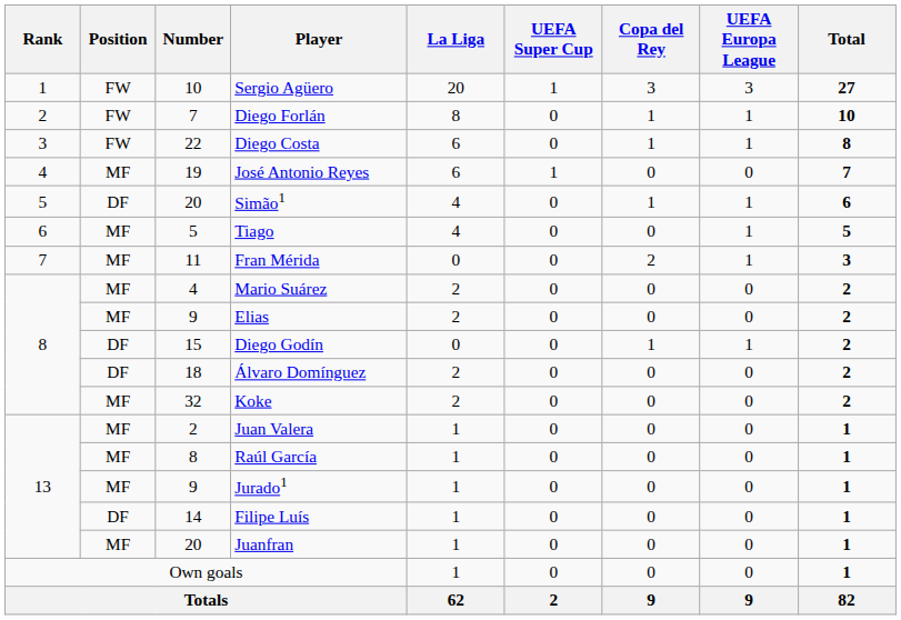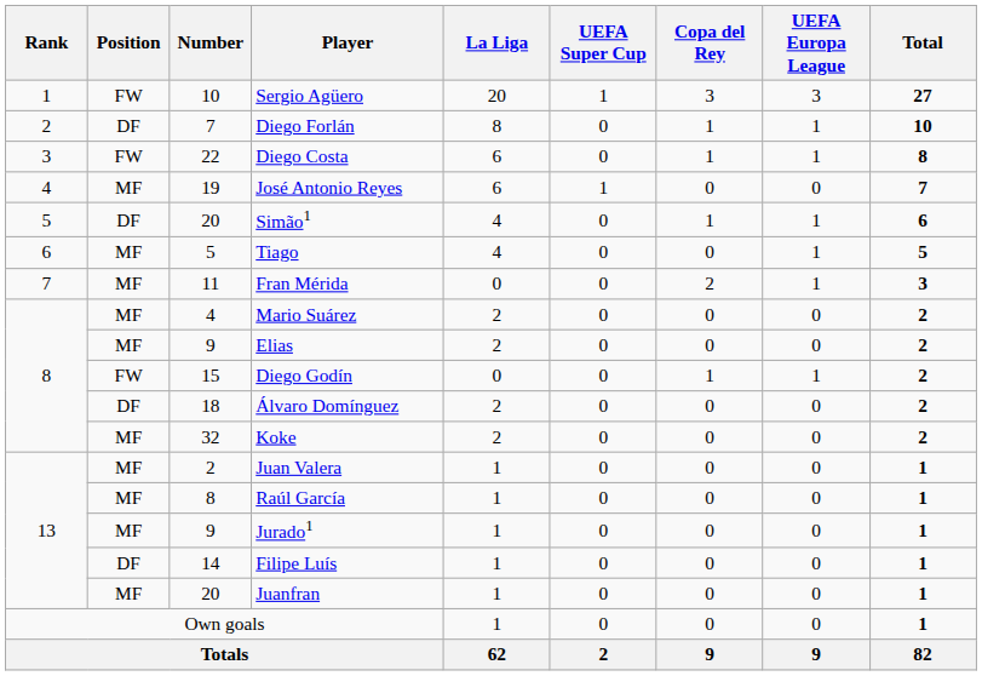 <table class="wikitable" style="font-size: 95%; text-align: center">
 <tr>
 <th width=60>Rank</th>
 <th width=60>Position</th>
 <th width=60>Number</th>
 <th width=150>Player</th>
 <th width=80><a href='#'>La Liga</a></th>
 <th width=80><a href='#'>UEFA Super Cup</a></th>
 <th width=80><a href='#'>Copa del Rey</a></th>
 <th width=80><a href='#'>UEFA Europa League</a></th>
 <th width=80><strong>Total</strong></th>
 </tr>
 <tr>
 <td>1</td>
 <td>FW</td>
 <td>10</td>
 <td align=left> <a href='#'>Sergio Agüero</a></td>
 <td>20</td>
 <td>1</td>
 <td>3</td>
 <td>3</td>
 <td><strong>27</strong></td>
 </tr>
 <tr>
 <td>2</td>
-<td>FW</td>
+<td>DF</td>
 <td>7</td>
 <td align=left> <a href='#'>Diego Forlán</a></td>
 <td>8</td>
 <td>0</td>
 <td>1</td>
 <td>1</td>
 <td><strong>10</strong></td>
 </tr>
 <tr>
 <td>3</td>
 <td>FW</td>
 <td>22</td>
 <td align=left> <a href='#'>Diego Costa</a></td>
 <td>6</td>
 <td>0</td>
 <td>1</td>
 <td>1</td>
 <td><strong>8</strong></td>
 </tr>
 <tr>
 <td>4</td>
 <td>MF</td>
 <td>19</td>
 <td align=left> <a href='#'>José Antonio Reyes</a></td>
 <td>6</td>
 <td>1</td>
 <td>0</td>
 <td>0</td>
 <td><strong>7</strong></td>
 </tr>
 <tr>
 <td>5</td>
 <td>DF</td>
 <td>20</td>
 <td align=left> <a href='#'>Simão</a><sup>1</sup></td>
 <td>4</td>
 <td>0</td>
 <td>1</td>
 <td>1</td>
 <td><strong>6</strong></td>
 </tr>
 <tr>
 <td>6</td>
 <td>MF</td>
 <td>5</td>
 <td align=left> <a href='#'>Tiago</a></td>
 <td>4</td>
 <td>0</td>
 <td>0</td>
 <td>1</td>
 <td><strong>5</strong></td>
 </tr>
 <tr>
 <td>7</td>
 <td>MF</td>
 <td>11</td>
 <td align=left> <a href='#'>Fran Mérida</a></td>
 <td>0</td>
 <td>0</td>
 <td>2</td>
 <td>1</td>
 <td><strong>3</strong></td>
 </tr>
 <tr>
 <td rowspan=5>8</td>
 <td>MF</td>
 <td>4</td>
 <td align=left> <a href='#'>Mario Suárez</a></td>
 <td>2</td>
 <td>0</td>
 <td>0</td>
 <td>0</td>
 <td><strong>2</strong></td>
 </tr>
 <tr>
 <td>MF</td>
 <td>9</td>
 <td align=left> <a href='#'>Elias</a></td>
 <td>2</td>
 <td>0</td>
 <td>0</td>
 <td>0</td>
 <td><strong>2</strong></td>
 </tr>
 <tr>
-<td>DF</td>
+<td>FW</td>
 <td>15</td>
 <td align=left> <a href='#'>Diego Godín</a></td>
 <td>0</td>
 <td>0</td>
 <td>1</td>
 <td>1</td>
 <td><strong>2</strong></td>
 </tr>
 <tr>
 <td>DF</td>
 <td>18</td>
 <td align=left> <a href='#'>Álvaro Domínguez</a></td>
 <td>2</td>
 <td>0</td>
 <td>0</td>
 <td>0</td>
 <td><strong>2</strong></td>
 </tr>
 <tr>
 <td>MF</td>
 <td>32</td>
 <td align=left> <a href='#'>Koke</a></td>
 <td>2</td>
 <td>0</td>
 <td>0</td>
 <td>0</td>
 <td><strong>2</strong></td>
 </tr>
 <tr>
 <td rowspan=5>13</td>
 <td>MF</td>
 <td>2</td>
 <td align=left> <a href='#'>Juan Valera</a></td>
 <td>1</td>
 <td>0</td>
 <td>0</td>
 <td>0</td>
 <td><strong>1</strong></td>
 </tr>
 <tr>
 <td>MF</td>
 <td>8</td>
 <td align=left> <a href='#'>Raúl García</a></td>
 <td>1</td>
 <td>0</td>
 <td>0</td>
 <td>0</td>
 <td><strong>1</strong></td>
 </tr>
 <tr>
 <td>MF</td>
 <td>9</td>
 <td align=left> <a href='#'>Jurado</a><sup>1</sup></td>
 <td>1</td>
 <td>0</td>
 <td>0</td>
 <td>0</td>
 <td><strong>1</strong></td>
 </tr>
 <tr>
 <td>DF</td>
 <td>14</td>
 <td align=left> <a href='#'>Filipe Luís</a></td>
 <td>1</td>
 <td>0</td>
 <td>0</td>
 <td>0</td>
 <td><strong>1</strong></td>
 </tr>
 <tr>
 <td>MF</td>
 <td>20</td>
 <td align=left> <a href='#'>Juanfran</a></td>
 <td>1</td>
 <td>0</td>
 <td>0</td>
 <td>0</td>
 <td><strong>1</strong></td>
 </tr>
 <tr>
 <td colspan=4>Own goals</td>
 <td>1</td>
 <td>0</td>
 <td>0</td>
 <td>0</td>
 <td><strong>1</strong></td>
 </tr>
 <tr>
 <th colspan=4>Totals</th>
 <th>62</th>
 <th>2</th>
 <th>9</th>
 <th>9</th>
 <th>82</th>
 </tr>
 </table>
